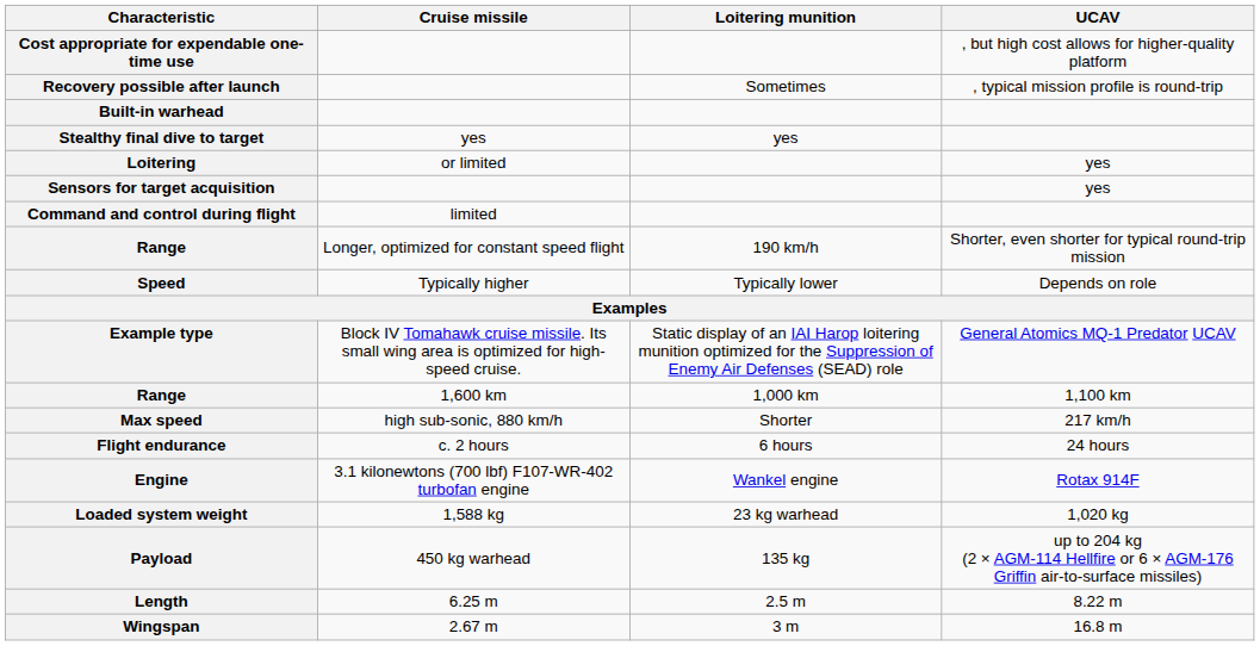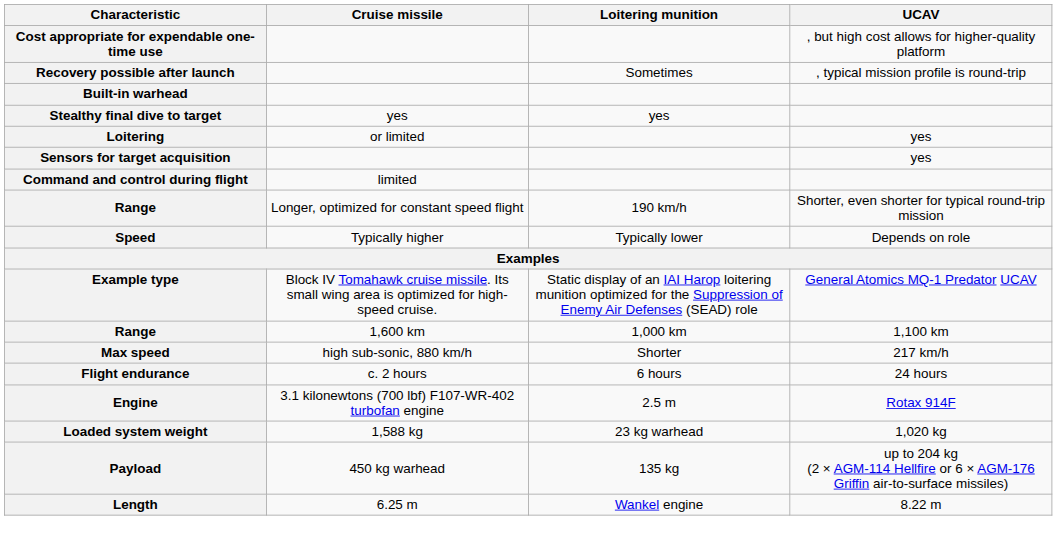 <table class="wikitable" style="text-align:center;">
 <tr>
 <th>Characteristic</th>
 <th style="width:25%" ;>Cruise missile</th>
 <th style="width: 25%" ;>Loitering munition</th>
 <th style="width:25%">UCAV</th>
 </tr>
 <tr>
 <th scope="row">Cost appropriate for expendable one-time use</th>
 <td></td>
 <td></td>
 <td>, but high cost allows for higher-quality platform</td>
 </tr>
 <tr>
 <th scope="row">Recovery possible after launch</th>
 <td></td>
 <td>Sometimes</td>
 <td>, typical mission profile is round-trip</td>
 </tr>
 <tr>
 <th scope="row">Built-in warhead</th>
 <td></td>
 <td></td>
 <td></td>
 </tr>
 <tr>
 <th scope="row">Stealthy final dive to target</th>
 <td> yes</td>
 <td> yes</td>
 <td></td>
 </tr>
 <tr>
 <th scope="row">Loitering</th>
 <td> or limited</td>
 <td></td>
 <td> yes</td>
 </tr>
 <tr>
 <th scope="row">Sensors for target acquisition</th>
 <td></td>
 <td></td>
 <td> yes</td>
 </tr>
 <tr>
 <th scope="row">Command and control during flight</th>
 <td> limited</td>
 <td></td>
 <td></td>
 </tr>
 <tr>
 <th scope="row">Range</th>
 <td>Longer, optimized for constant speed flight</td>
 <td>190 km/h</td>
 <td>Shorter, even shorter for typical round-trip mission</td>
 </tr>
 <tr>
 <th scope="row">Speed</th>
 <td>Typically higher</td>
 <td>Typically lower</td>
 <td>Depends on role</td>
 </tr>
 <tr>
 <th colspan=4>Examples</th>
 </tr>
 <tr style="vertical-align: top;">
 <th scope="row">Example type</th>
 <td>Block IV <a href='#'>Tomahawk cruise missile</a>. Its small wing area is optimized for high-speed cruise.</td>
 <td>Static display of an <a href='#'>IAI Harop</a> loitering munition optimized for the <a href='#'>Suppression of Enemy Air Defenses</a> (SEAD) role</td>
 <td><a href='#'>General Atomics MQ-1 Predator</a> <a href='#'>UCAV</a></td>
 </tr>
 <tr>
 <th scope="row">Range</th>
 <td>1,600 km</td>
 <td>1,000 km</td>
 <td>1,100 km</td>
 </tr>
 <tr>
 <th scope="row">Max speed</th>
 <td>high sub-sonic, 880 km/h</td>
 <td>Shorter</td>
 <td>217 km/h</td>
 </tr>
 <tr>
 <th scope="row">Flight endurance</th>
 <td>c. 2 hours</td>
 <td>6 hours</td>
 <td>24 hours</td>
 </tr>
 <tr>
 <th scope="row">Engine</th>
 <td>3.1 kilonewtons (700 lbf) F107-WR-402 <a href='#'>turbofan</a> engine</td>
-<td> <a href='#'>Wankel</a> engine</td>
+<td>2.5 m</td>
 <td> <a href='#'>Rotax 914F</a></td>
 </tr>
 <tr>
 <th scope="row">Loaded system weight</th>
 <td>1,588 kg</td>
 <td>23 kg warhead</td>
 <td>1,020 kg</td>
 </tr>
 <tr>
 <th scope="row">Payload</th>
 <td>450 kg warhead</td>
 <td>135 kg</td>
 <td>up to 204 kg<br>(2 × <a href='#'>AGM-114 Hellfire</a> or 6 × <a href='#'>AGM-176 Griffin</a> air-to-surface missiles)</td>
 </tr>
 <tr>
 <th scope="row">Length</th>
 <td>6.25 m</td>
-<td>2.5 m</td>
+<td> <a href='#'>Wankel</a> engine</td>
 <td>8.22 m</td>
 </tr>
-<tr>
-<th scope="row">Wingspan</th>
-<td>2.67 m</td>
-<td>3 m</td>
-<td>16.8 m</td>
-</tr>
 </table>
